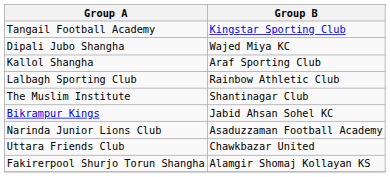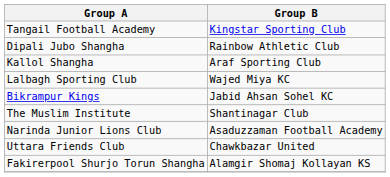 <table class="wikitable" "text-align:left">
 <tr>
 <th align=centre>Group A</th>
 <th align=centre>Group B</th>
 </tr>
 <tr>
 <td>Tangail Football Academy</td>
 <td><a href='#'>Kingstar Sporting Club</a></td>
 </tr>
 <tr>
 <td>Dipali Jubo Shangha</td>
-<td>Wajed Miya KC</td>
+<td>Rainbow Athletic Club</td>
 </tr>
 <tr>
 <td>Kallol Shangha</td>
 <td>Araf Sporting Club</td>
 </tr>
 <tr>
 <td>Lalbagh Sporting Club</td>
-<td>Rainbow Athletic Club</td>
+<td>Wajed Miya KC</td>
+</tr>
+<tr>
+<td><a href='#'>Bikrampur Kings</a></td>
+<td>Jabid Ahsan Sohel KC</td>
 </tr>
 <tr>
 <td>The Muslim Institute</td>
 <td>Shantinagar Club</td>
-</tr>
-<tr>
-<td><a href='#'>Bikrampur Kings</a></td>
-<td>Jabid Ahsan Sohel KC</td>
 </tr>
 <tr>
 <td>Narinda Junior Lions Club</td>
 <td>Asaduzzaman Football Academy</td>
 </tr>
 <tr>
 <td>Uttara Friends Club</td>
 <td>Chawkbazar United</td>
 </tr>
 <tr>
 <td>Fakirerpool Shurjo Torun Shangha</td>
 <td>Alamgir Shomaj Kollayan KS</td>
 </tr>
 <tr>
 </tr>
 </table>
